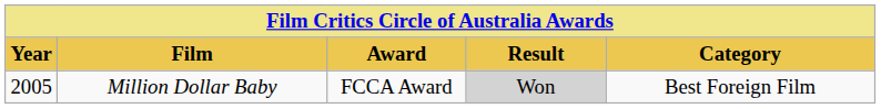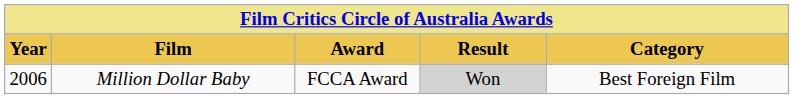 <table class="wikitable" style="text-align: center;">
 <tr>
 <th colspan="5" style="background: khaki;"><a href='#'>Film Critics Circle of Australia Awards</a></th>
 </tr>
 <tr>
 <th style="width: 33px; background: #ecc850;">Year</th>
 <th style="width: 200px; background: #ecc850;">Film</th>
 <th style="width: 100px; background: #ecc850;">Award</th>
 <th style="width: 100px; background: #ecc850;">Result</th>
 <th style="width: 200px; background: #ecc850;">Category</th>
 </tr>
 <tr>
-<td>2005</td>
+<td>2006</td>
 <td><em>Million Dollar Baby</em></td>
 <td>FCCA Award</td>
 <td style="background: lightgrey;">Won</td>
 <td>Best Foreign Film</td>
 </tr>
 </table>
